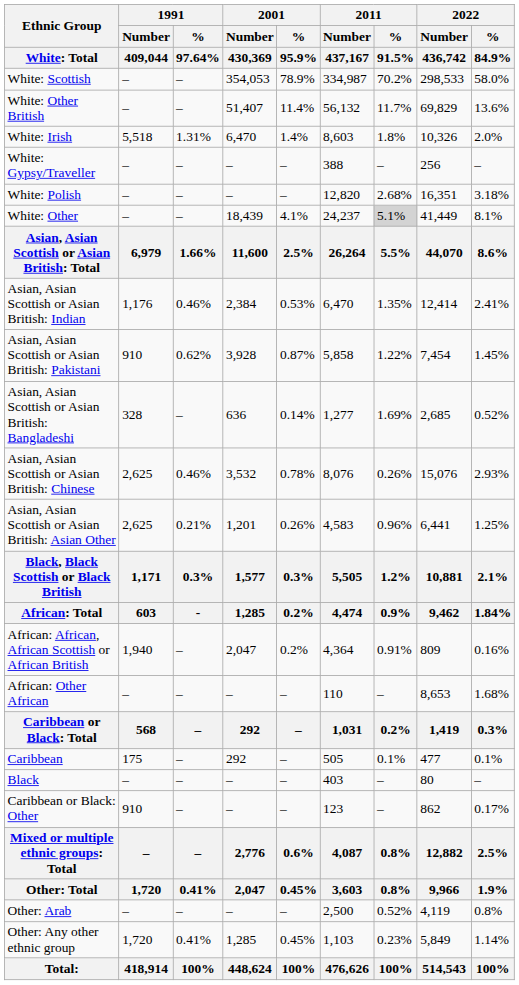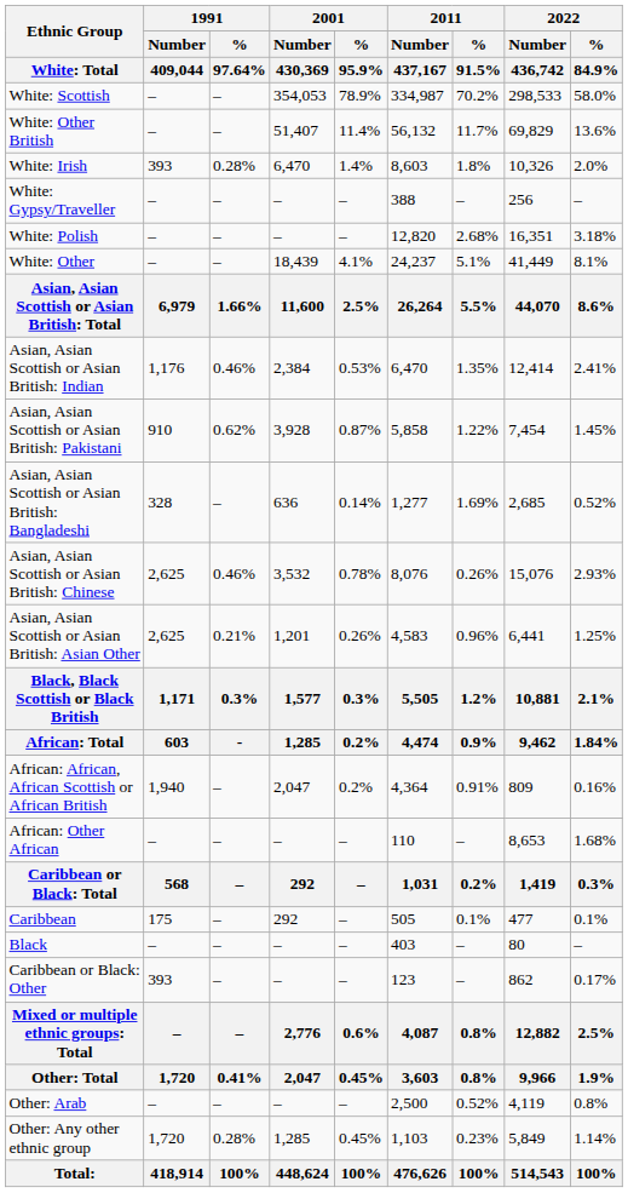 <table class="wikitable sortable">
 <tr>
 <th rowspan="2">Ethnic Group</th>
 <th colspan="2">1991</th>
 <th colspan="2">2001</th>
 <th colspan="2">2011</th>
 <th colspan="2">2022</th>
 </tr>
 <tr>
 <th>Number</th>
 <th>%</th>
 <th>Number</th>
 <th>%</th>
 <th>Number</th>
 <th>%</th>
 <th>Number</th>
 <th>%</th>
 </tr>
 <tr>
 <th><a href='#'>White</a>: Total</th>
 <th>409,044</th>
 <th>97.64%</th>
 <th>430,369</th>
 <th>95.9%</th>
 <th>437,167</th>
 <th>91.5%</th>
 <th>436,742</th>
 <th>84.9%</th>
 </tr>
 <tr>
 <td>White: <a href='#'>Scottish</a></td>
 <td>–</td>
 <td>–</td>
 <td>354,053</td>
 <td>78.9%</td>
 <td>334,987</td>
 <td>70.2%</td>
 <td>298,533</td>
 <td>58.0%</td>
 </tr>
 <tr>
 <td>White: <a href='#'>Other British</a></td>
 <td>–</td>
 <td>–</td>
 <td>51,407</td>
 <td>11.4%</td>
 <td>56,132</td>
 <td>11.7%</td>
 <td>69,829</td>
 <td>13.6%</td>
 </tr>
 <tr>
 <td>White: <a href='#'>Irish</a></td>
-<td>5,518</td>
-<td>1.31%</td>
+<td>393</td>
+<td>0.28%</td>
 <td>6,470</td>
 <td>1.4%</td>
 <td>8,603</td>
 <td>1.8%</td>
 <td>10,326</td>
 <td>2.0%</td>
 </tr>
 <tr>
 <td>White: <a href='#'>Gypsy/Traveller</a></td>
 <td>–</td>
 <td>–</td>
 <td>–</td>
 <td>–</td>
 <td>388</td>
 <td>–</td>
 <td>256</td>
 <td>–</td>
 </tr>
 <tr>
 <td>White: <a href='#'>Polish</a></td>
 <td>–</td>
 <td>–</td>
 <td>–</td>
 <td>–</td>
 <td>12,820</td>
 <td>2.68%</td>
 <td>16,351</td>
 <td>3.18%</td>
 </tr>
 <tr>
 <td>White: <a href='#'>Other</a></td>
 <td>–</td>
 <td>–</td>
 <td>18,439</td>
 <td>4.1%</td>
 <td>24,237</td>
-<td style="background: lightgrey;">5.1%</td>
+<td>5.1%</td>
 <td>41,449</td>
 <td>8.1%</td>
 </tr>
 <tr>
 <th><a href='#'>Asian</a>, <a href='#'>Asian Scottish</a> or <a href='#'>Asian British</a>: Total</th>
 <th>6,979</th>
 <th>1.66%</th>
 <th>11,600</th>
 <th>2.5%</th>
 <th>26,264</th>
 <th>5.5%</th>
 <th>44,070</th>
 <th>8.6%</th>
 </tr>
 <tr>
 <td>Asian, Asian Scottish or Asian British: <a href='#'>Indian</a></td>
 <td>1,176</td>
 <td>0.46%</td>
 <td>2,384</td>
 <td>0.53%</td>
 <td>6,470</td>
 <td>1.35%</td>
 <td>12,414</td>
 <td>2.41%</td>
 </tr>
 <tr>
 <td>Asian, Asian Scottish or Asian British: <a href='#'>Pakistani</a></td>
 <td>910</td>
 <td>0.62%</td>
 <td>3,928</td>
 <td>0.87%</td>
 <td>5,858</td>
 <td>1.22%</td>
 <td>7,454</td>
 <td>1.45%</td>
 </tr>
 <tr>
 <td>Asian, Asian Scottish or Asian British: <a href='#'>Bangladeshi</a></td>
 <td>328</td>
 <td>–</td>
 <td>636</td>
 <td>0.14%</td>
 <td>1,277</td>
 <td>1.69%</td>
 <td>2,685</td>
 <td>0.52%</td>
 </tr>
 <tr>
 <td>Asian, Asian Scottish or Asian British: <a href='#'>Chinese</a></td>
 <td>2,625</td>
 <td>0.46%</td>
 <td>3,532</td>
 <td>0.78%</td>
 <td>8,076</td>
 <td>0.26%</td>
 <td>15,076</td>
 <td>2.93%</td>
 </tr>
 <tr>
 <td>Asian, Asian Scottish or Asian British: <a href='#'>Asian Other</a></td>
 <td>2,625</td>
 <td>0.21%</td>
 <td>1,201</td>
 <td>0.26%</td>
 <td>4,583</td>
 <td>0.96%</td>
 <td>6,441</td>
 <td>1.25%</td>
 </tr>
 <tr>
 <th><a href='#'>Black</a>, <a href='#'>Black Scottish</a> or <a href='#'>Black British</a></th>
 <th>1,171</th>
 <th>0.3%</th>
 <th>1,577</th>
 <th>0.3%</th>
 <th>5,505</th>
 <th>1.2%</th>
 <th>10,881</th>
 <th>2.1%</th>
 </tr>
 <tr>
 <th><a href='#'>African</a>: Total</th>
 <th>603</th>
 <th>-</th>
 <th>1,285</th>
 <th>0.2%</th>
 <th>4,474</th>
 <th>0.9%</th>
 <th>9,462</th>
 <th>1.84%</th>
 </tr>
 <tr>
 <td>African: <a href='#'>African</a>, <a href='#'>African Scottish</a> or <a href='#'>African British</a></td>
 <td>1,940</td>
 <td>–</td>
 <td>2,047</td>
 <td>0.2%</td>
 <td>4,364</td>
 <td>0.91%</td>
 <td>809</td>
 <td>0.16%</td>
 </tr>
 <tr>
 <td>African: <a href='#'>Other African</a></td>
 <td>–</td>
 <td>–</td>
 <td>–</td>
 <td>–</td>
 <td>110</td>
 <td>–</td>
 <td>8,653</td>
 <td>1.68%</td>
 </tr>
 <tr>
 <th><a href='#'>Caribbean</a> or <a href='#'>Black</a>: Total</th>
 <th>568</th>
 <th>–</th>
 <th>292</th>
 <th>–</th>
 <th>1,031</th>
 <th>0.2%</th>
 <th>1,419</th>
 <th>0.3%</th>
 </tr>
 <tr>
 <td><a href='#'>Caribbean</a></td>
 <td>175</td>
 <td>–</td>
 <td>292</td>
 <td>–</td>
 <td>505</td>
 <td>0.1%</td>
 <td>477</td>
 <td>0.1%</td>
 </tr>
 <tr>
 <td><a href='#'>Black</a></td>
 <td>–</td>
 <td>–</td>
 <td>–</td>
 <td>–</td>
 <td>403</td>
 <td>–</td>
 <td>80</td>
 <td>–</td>
 </tr>
 <tr>
 <td>Caribbean or Black: <a href='#'>Other</a></td>
-<td>910</td>
+<td>393</td>
 <td>–</td>
 <td>–</td>
 <td>–</td>
 <td>123</td>
 <td>–</td>
 <td>862</td>
 <td>0.17%</td>
 </tr>
 <tr>
 <th><a href='#'>Mixed or multiple ethnic groups</a>: Total</th>
 <th>–</th>
 <th>–</th>
 <th>2,776</th>
 <th>0.6%</th>
 <th>4,087</th>
 <th>0.8%</th>
 <th>12,882</th>
 <th>2.5%</th>
 </tr>
 <tr>
 <th>Other: Total</th>
 <th>1,720</th>
 <th>0.41%</th>
 <th>2,047</th>
 <th>0.45%</th>
 <th>3,603</th>
 <th>0.8%</th>
 <th>9,966</th>
 <th>1.9%</th>
 </tr>
 <tr>
 <td>Other: <a href='#'>Arab</a></td>
 <td>–</td>
 <td>–</td>
 <td>–</td>
 <td>–</td>
 <td>2,500</td>
 <td>0.52%</td>
 <td>4,119</td>
 <td>0.8%</td>
 </tr>
 <tr>
 <td>Other: Any other ethnic group</td>
 <td>1,720</td>
-<td>0.41%</td>
+<td>0.28%</td>
 <td>1,285</td>
 <td>0.45%</td>
 <td>1,103</td>
 <td>0.23%</td>
 <td>5,849</td>
 <td>1.14%</td>
 </tr>
 <tr>
 <th>Total:</th>
 <th>418,914</th>
 <th>100%</th>
 <th>448,624</th>
 <th>100%</th>
 <th>476,626</th>
 <th>100%</th>
 <th>514,543</th>
 <th>100%</th>
 </tr>
 </table>
